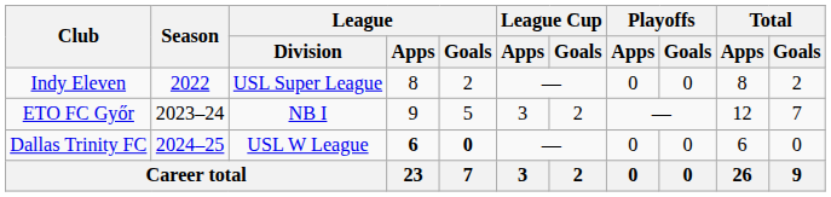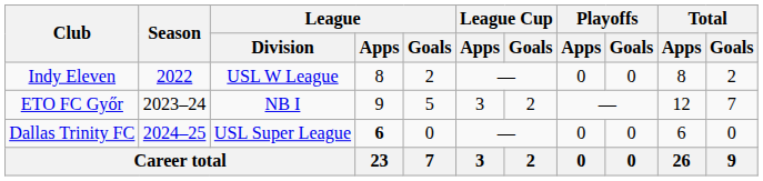 <table class="wikitable" style="text-align: center;">
 <tr>
 <th rowspan="2">Club</th>
 <th rowspan="2">Season</th>
 <th colspan="3">League</th>
 <th colspan="2">League Cup</th>
 <th colspan="2">Playoffs</th>
 <th colspan="2">Total</th>
 </tr>
 <tr>
 <th>Division</th>
 <th>Apps</th>
 <th>Goals</th>
 <th>Apps</th>
 <th>Goals</th>
 <th>Apps</th>
 <th>Goals</th>
 <th>Apps</th>
 <th>Goals</th>
 </tr>
 <tr>
 <td><a href='#'>Indy Eleven</a></td>
 <td><a href='#'>2022</a></td>
-<td><a href='#'>USL Super League</a></td>
+<td><a href='#'>USL W League</a></td>
 <td>8</td>
 <td>2</td>
 <td colspan="2">—</td>
 <td>0</td>
 <td>0</td>
 <td>8</td>
 <td>2</td>
 </tr>
 <tr>
 <td><a href='#'>ETO FC Győr</a></td>
 <td>2023–24</td>
 <td><a href='#'>NB I</a></td>
 <td>9</td>
 <td>5</td>
 <td>3</td>
 <td>2</td>
 <td colspan="2">—</td>
 <td>12</td>
 <td>7</td>
 </tr>
 <tr>
 <td><a href='#'>Dallas Trinity FC</a></td>
 <td><a href='#'>2024–25</a></td>
-<td><a href='#'>USL W League</a></td>
+<td><a href='#'>USL Super League</a></td>
 <td><strong>6</strong></td>
-<td><strong>0</strong></td>
+<td>0</td>
 <td colspan="2">—</td>
 <td>0</td>
 <td>0</td>
 <td>6</td>
 <td>0</td>
 </tr>
 <tr>
 <th colspan="3">Career total</th>
 <th>23</th>
 <th>7</th>
 <th>3</th>
 <th>2</th>
 <th>0</th>
 <th>0</th>
 <th>26</th>
 <th>9</th>
 </tr>
 </table>
